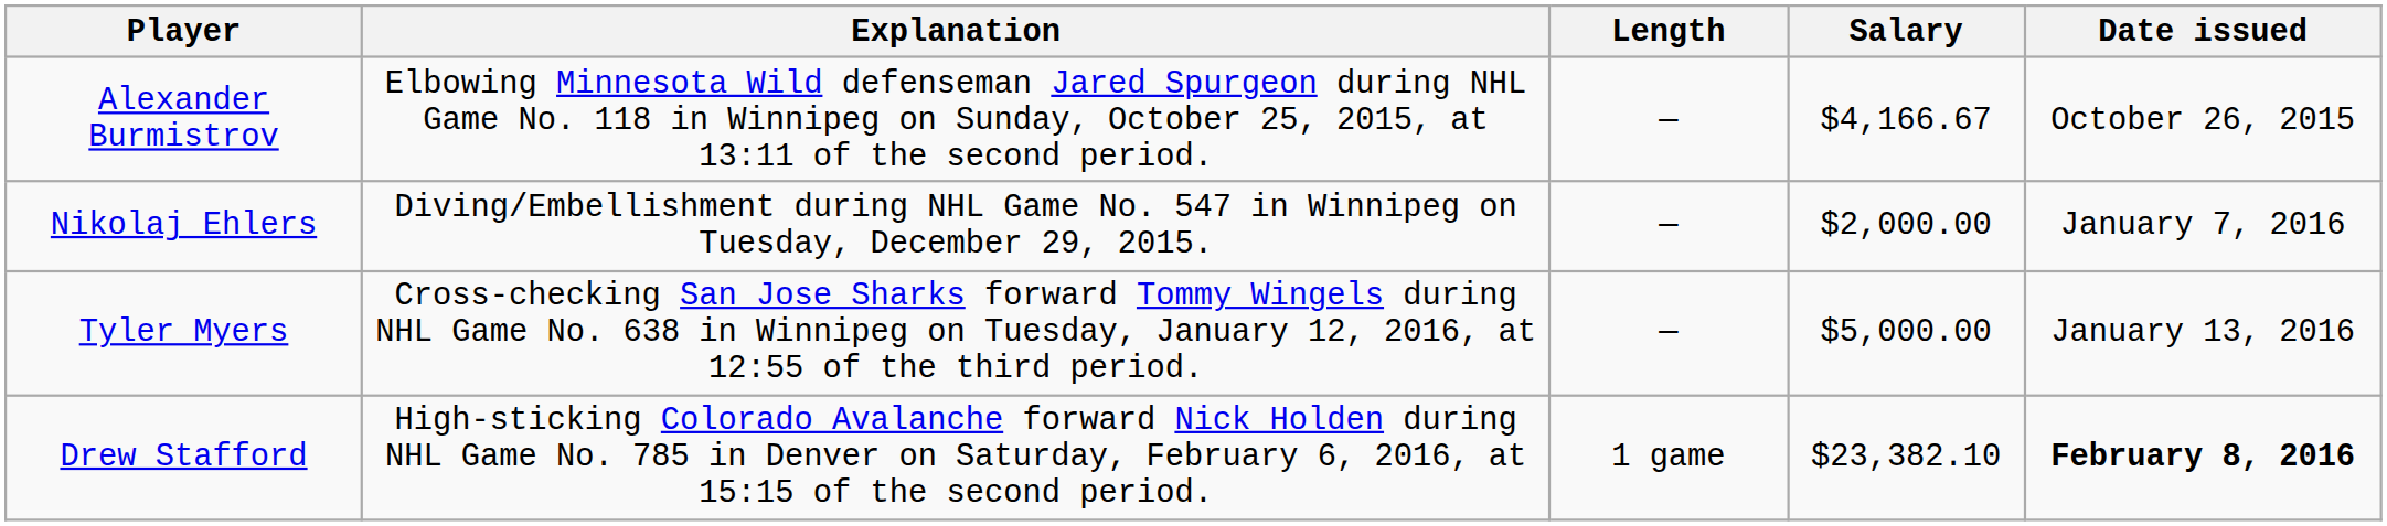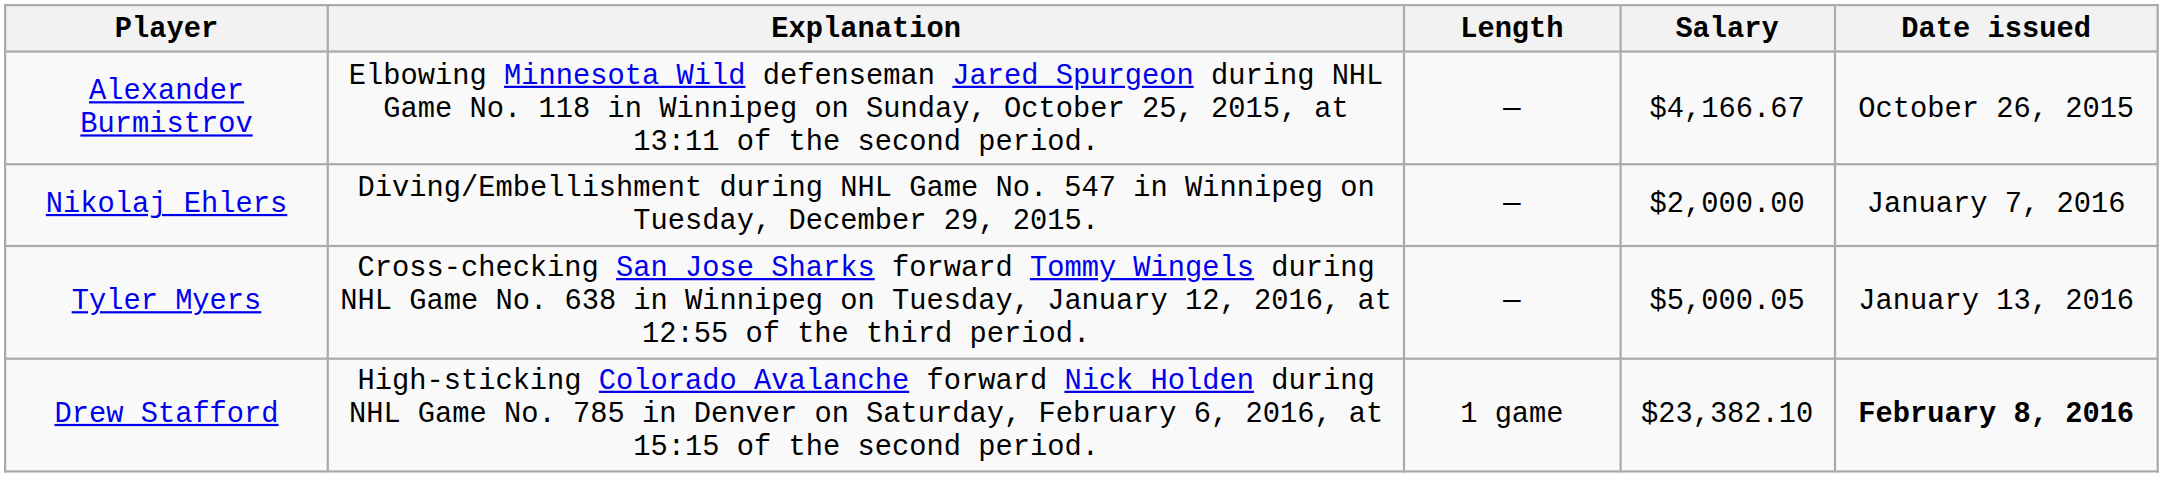 <table class="wikitable" style="width:75em; text-align:center;">
 <tr>
 <th style="width:15%;">Player</th>
 <th style="width:50%;">Explanation</th>
 <th style="width:10%;">Length</th>
 <th style="width:10%;">Salary</th>
 <th style="width:15%;">Date issued</th>
 </tr>
 <tr>
 <td><a href='#'>Alexander Burmistrov</a></td>
 <td>Elbowing <a href='#'>Minnesota Wild</a> defenseman <a href='#'>Jared Spurgeon</a> during NHL Game No. 118 in Winnipeg on Sunday, October 25, 2015, at 13:11 of the second period.</td>
 <td>—</td>
 <td>$4,166.67</td>
 <td>October 26, 2015</td>
 </tr>
 <tr>
 <td><a href='#'>Nikolaj Ehlers</a></td>
 <td>Diving/Embellishment during NHL Game No. 547 in Winnipeg on Tuesday, December 29, 2015.</td>
 <td>—</td>
 <td>$2,000.00</td>
 <td>January 7, 2016</td>
 </tr>
 <tr>
 <td><a href='#'>Tyler Myers</a></td>
 <td>Cross-checking <a href='#'>San Jose Sharks</a> forward <a href='#'>Tommy Wingels</a> during NHL Game No. 638 in Winnipeg on Tuesday, January 12, 2016, at 12:55 of the third period.</td>
 <td>—</td>
-<td>$5,000.00</td>
+<td>$5,000.05</td>
 <td>January 13, 2016</td>
 </tr>
 <tr>
 <td><a href='#'>Drew Stafford</a></td>
 <td>High-sticking <a href='#'>Colorado Avalanche</a> forward <a href='#'>Nick Holden</a> during NHL Game No. 785 in Denver on Saturday, February 6, 2016, at 15:15 of the second period.</td>
 <td>1 game</td>
 <td>$23,382.10</td>
 <td><strong>February 8, 2016</strong></td>
 </tr>
 </table>
